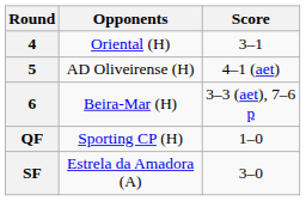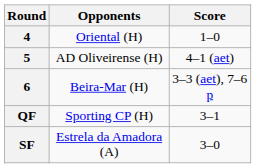 <table class="wikitable plainrowheaders" style="text-align:center;margin-left:1em;float:right">
 <tr>
 <th scope="col" style="width:25px;">Round</th>
 <th scope="col" style="width:135px;">Opponents</th>
 <th scope="col" style="width:90px;">Score</th>
 </tr>
 <tr>
 <th scope=row style="text-align:center">4</th>
 <td><a href='#'>Oriental</a> (H)</td>
-<td>3–1</td>
+<td>1–0</td>
 </tr>
 <tr>
 <th scope=row style="text-align:center">5</th>
 <td>AD Oliveirense (H)</td>
 <td>4–1 (<a href='#'>aet</a>)</td>
 </tr>
 <tr>
 <th scope=row style="text-align:center">6</th>
 <td><a href='#'>Beira-Mar</a> (H)</td>
 <td>3–3 (<a href='#'>aet</a>), 7–6 <a href='#'>p</a></td>
 </tr>
 <tr>
 <th scope=row style="text-align:center">QF</th>
 <td><a href='#'>Sporting CP</a> (H)</td>
-<td>1–0</td>
+<td>3–1</td>
 </tr>
 <tr>
 <th scope=row style="text-align:center">SF</th>
 <td><a href='#'>Estrela da Amadora</a> (A)</td>
 <td>3–0</td>
 </tr>
 </table>
